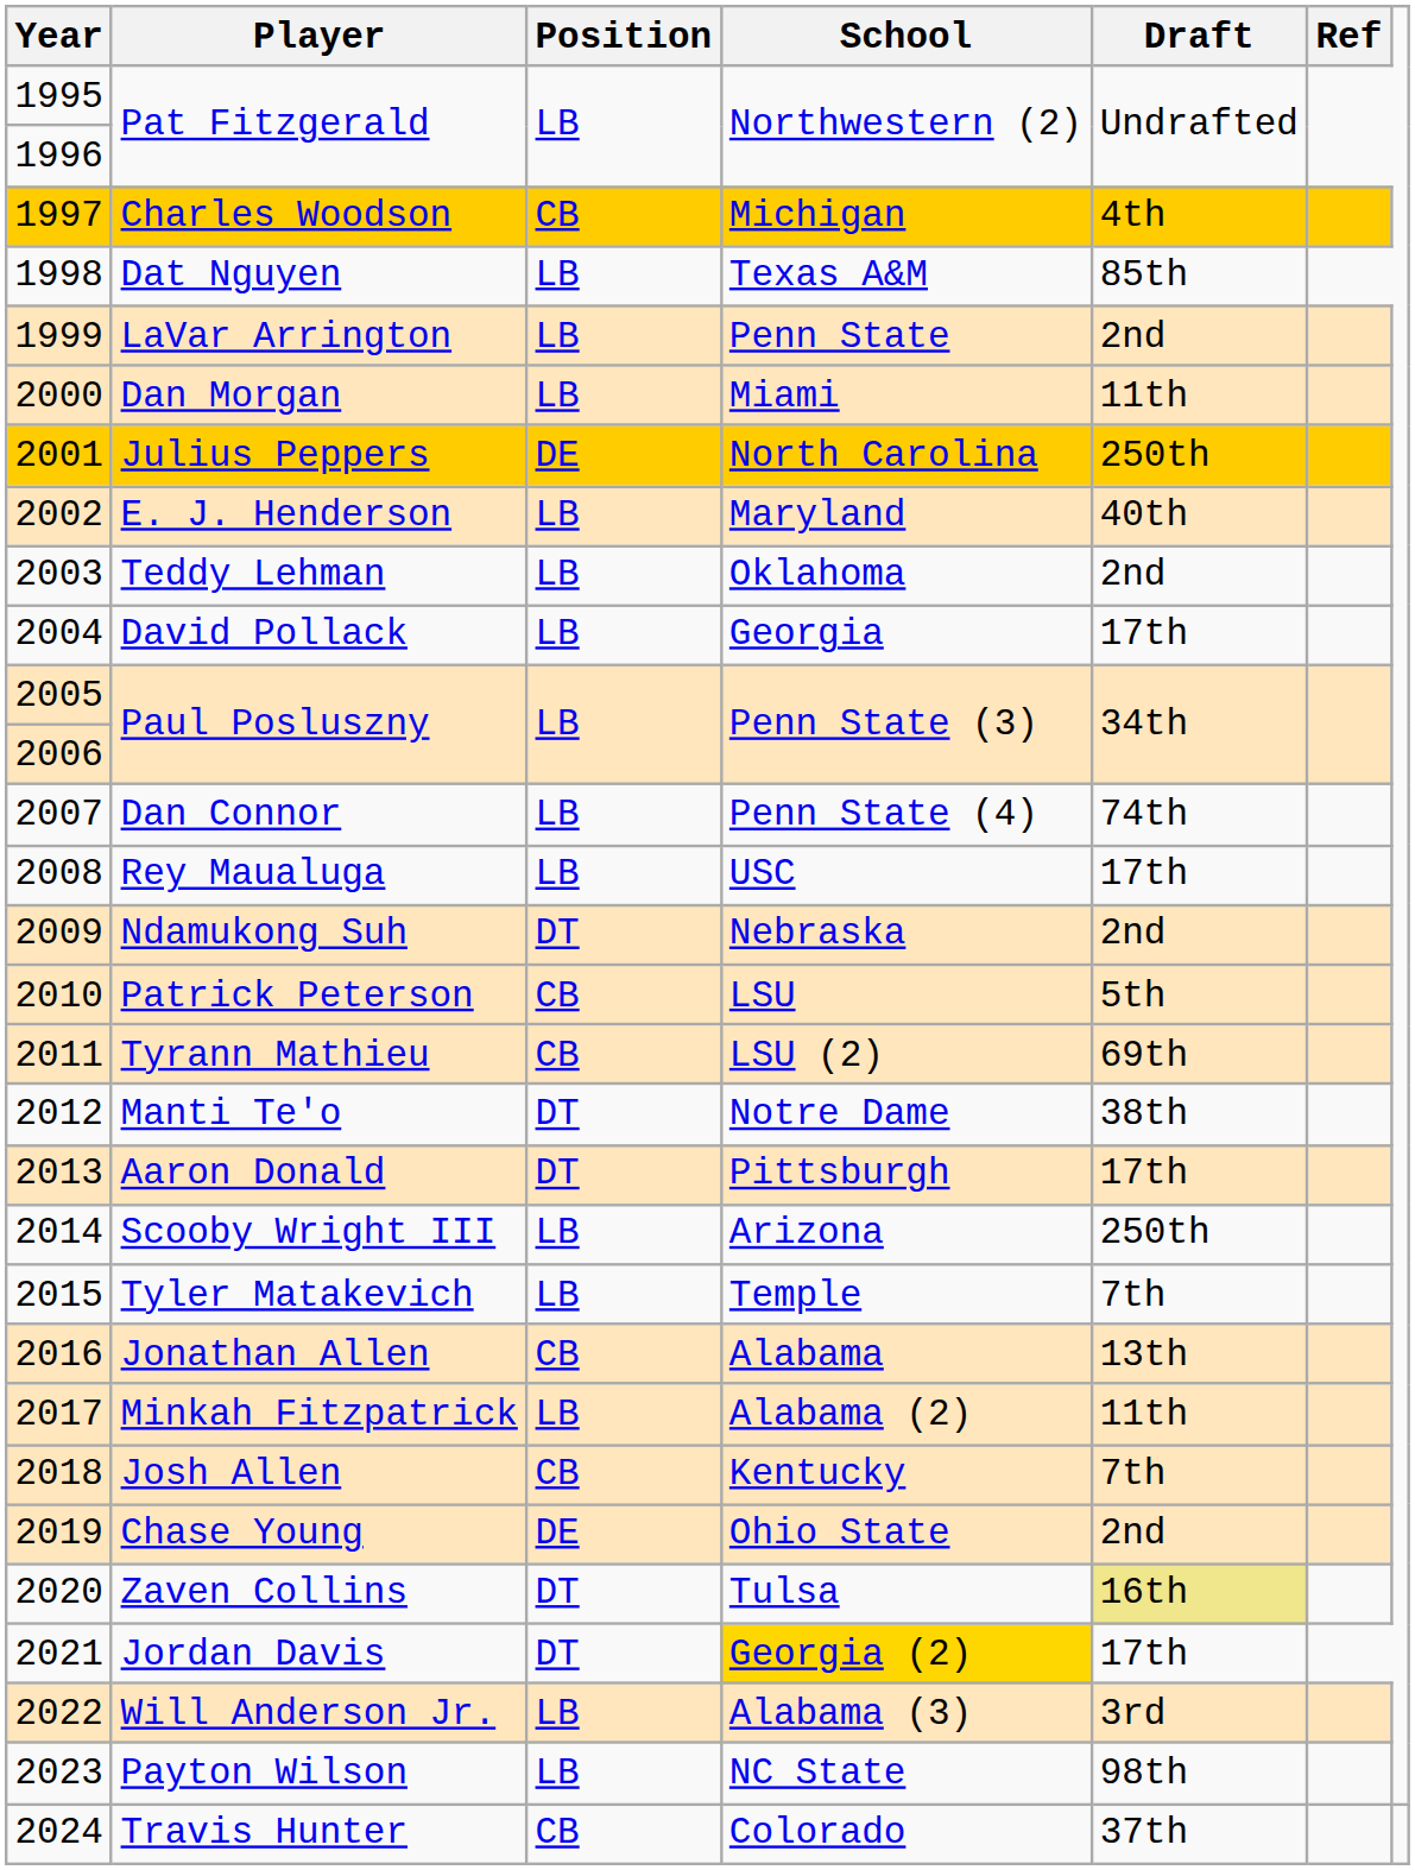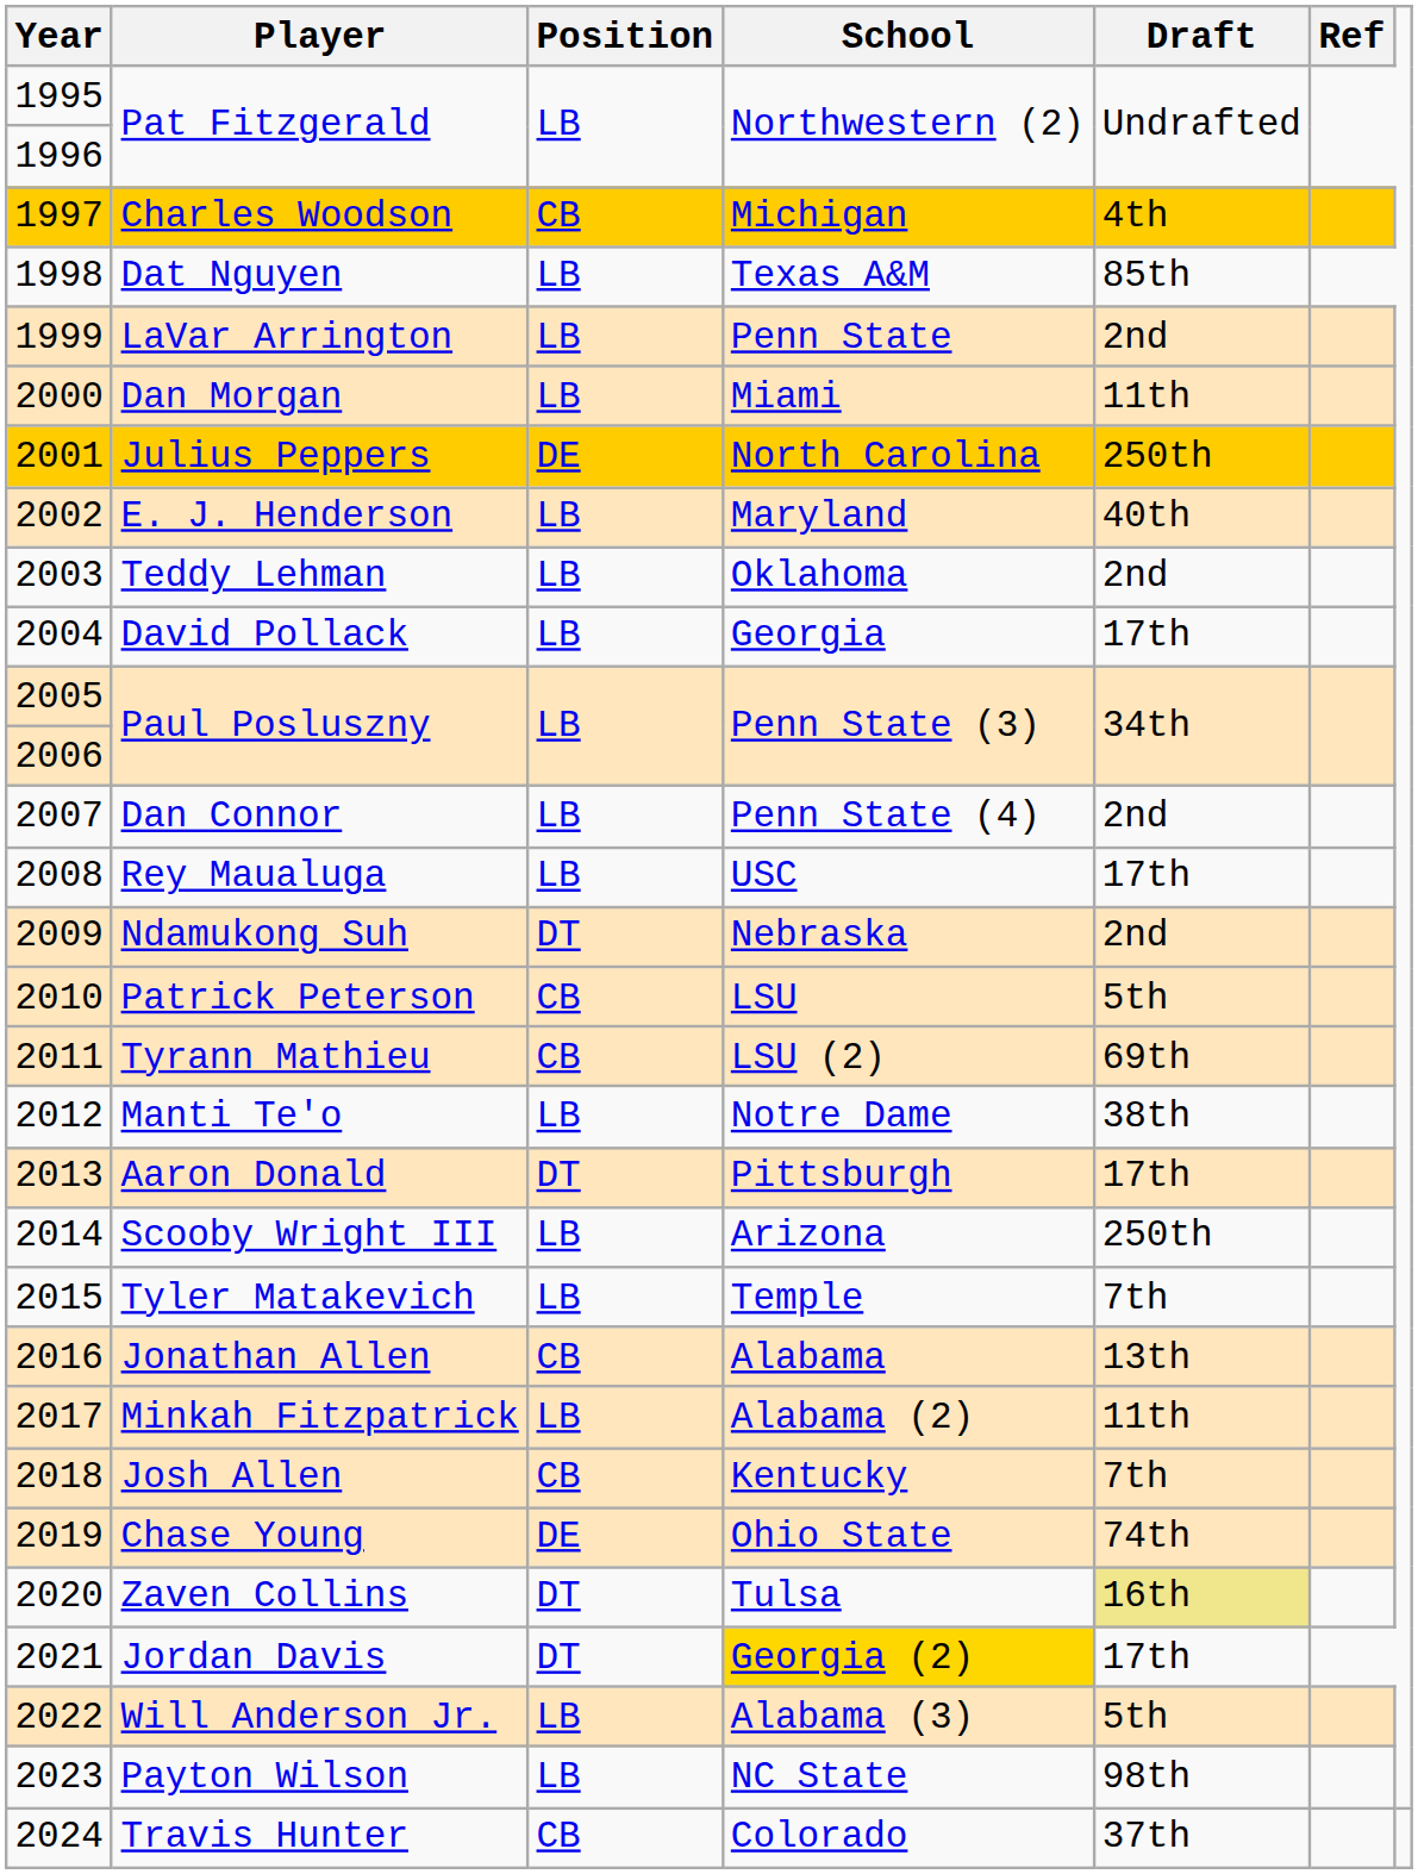 <table class="wikitable">
 <tr>
 <th bgcolor="#e5e5e5">Year</th>
 <th bgcolor="#e5e5e5">Player</th>
 <th bgcolor="#e5e5e5">Position</th>
 <th bgcolor="#e5e5e5">School</th>
 <th bgcolor="#e5e5e5">Draft</th>
 <th>Ref</th>
 </tr>
 <tr>
 <td>1995</td>
 <td rowspan="2"><a href='#'>Pat Fitzgerald</a></td>
 <td rowspan="2"><a href='#'>LB</a></td>
 <td rowspan="2"><a href='#'>Northwestern</a> (2)</td>
 <td rowspan="2">Undrafted</td>
 </tr>
 <tr>
 <td>1996</td>
 </tr>
 <tr style="background:#FFCC00">
 <td>1997</td>
 <td><a href='#'>Charles Woodson</a></td>
 <td><a href='#'>CB</a></td>
 <td><a href='#'>Michigan</a></td>
 <td>4th</td>
 <td></td>
 </tr>
 <tr>
 <td>1998</td>
 <td><a href='#'>Dat Nguyen</a></td>
 <td><a href='#'>LB</a></td>
 <td><a href='#'>Texas A&M</a></td>
 <td>85th</td>
 </tr>
 <tr style="background:#ffe6bd;">
 <td>1999</td>
 <td><a href='#'>LaVar Arrington</a></td>
 <td><a href='#'>LB</a></td>
 <td><a href='#'>Penn State</a></td>
 <td>2nd</td>
 <td></td>
 </tr>
 <tr style="background:#ffe6bd;">
 <td>2000</td>
 <td><a href='#'>Dan Morgan</a></td>
 <td><a href='#'>LB</a></td>
 <td><a href='#'>Miami</a></td>
 <td>11th</td>
 <td></td>
 </tr>
 <tr style="background:#ffcc00;">
 <td>2001</td>
 <td><a href='#'>Julius Peppers</a></td>
 <td><a href='#'>DE</a></td>
 <td><a href='#'>North Carolina</a></td>
 <td>250th</td>
 <td></td>
 </tr>
 <tr style="background:#ffe6bd;">
 <td>2002</td>
 <td><a href='#'>E. J. Henderson</a></td>
 <td><a href='#'>LB</a></td>
 <td><a href='#'>Maryland</a></td>
 <td>40th</td>
 <td></td>
 </tr>
 <tr>
 <td>2003</td>
 <td><a href='#'>Teddy Lehman</a></td>
 <td><a href='#'>LB</a></td>
 <td><a href='#'>Oklahoma</a></td>
 <td>2nd</td>
 <td></td>
 </tr>
 <tr>
 <td>2004</td>
 <td><a href='#'>David Pollack</a></td>
 <td><a href='#'>LB</a></td>
 <td><a href='#'>Georgia</a></td>
 <td>17th</td>
 <td></td>
 </tr>
 <tr style="background:#ffe6bd;">
 <td>2005</td>
 <td rowspan="2"><a href='#'>Paul Posluszny</a></td>
 <td rowspan="2"><a href='#'>LB</a></td>
 <td rowspan="2"><a href='#'>Penn State</a> (3)</td>
 <td rowspan="2">34th</td>
 <td rowspan="2"></td>
 </tr>
 <tr style="background:#ffe6bd;">
 <td>2006</td>
 </tr>
 <tr>
 <td>2007</td>
 <td><a href='#'>Dan Connor</a></td>
 <td><a href='#'>LB</a></td>
 <td><a href='#'>Penn State</a> (4)</td>
-<td>74th</td>
+<td>2nd</td>
 <td></td>
 </tr>
 <tr>
 <td>2008</td>
 <td><a href='#'>Rey Maualuga</a></td>
 <td><a href='#'>LB</a></td>
 <td><a href='#'>USC</a></td>
 <td>17th</td>
 <td></td>
 </tr>
 <tr style="background:#ffe6bd;">
 <td>2009</td>
 <td><a href='#'>Ndamukong Suh</a></td>
 <td><a href='#'>DT</a></td>
 <td><a href='#'>Nebraska</a></td>
 <td>2nd</td>
 <td></td>
 </tr>
 <tr style="background:#ffe6bd;">
 <td>2010</td>
 <td><a href='#'>Patrick Peterson</a></td>
 <td><a href='#'>CB</a></td>
 <td><a href='#'>LSU</a></td>
 <td>5th</td>
 <td></td>
 </tr>
 <tr style="background:#ffe6bd;">
 <td>2011</td>
 <td><a href='#'>Tyrann Mathieu</a></td>
 <td><a href='#'>CB</a></td>
 <td><a href='#'>LSU</a> (2)</td>
 <td>69th</td>
 <td></td>
 </tr>
 <tr>
 <td>2012</td>
 <td><a href='#'>Manti Te'o</a></td>
-<td><a href='#'>DT</a></td>
+<td><a href='#'>LB</a></td>
 <td><a href='#'>Notre Dame</a></td>
 <td>38th</td>
 <td></td>
 </tr>
 <tr style="background:#ffe6bd;">
 <td>2013</td>
 <td><a href='#'>Aaron Donald</a></td>
 <td><a href='#'>DT</a></td>
 <td><a href='#'>Pittsburgh</a></td>
 <td>17th</td>
 <td></td>
 </tr>
 <tr>
 <td>2014</td>
 <td><a href='#'>Scooby Wright III</a></td>
 <td><a href='#'>LB</a></td>
 <td><a href='#'>Arizona</a></td>
 <td>250th</td>
 <td></td>
 </tr>
 <tr>
 <td>2015</td>
 <td><a href='#'>Tyler Matakevich</a></td>
 <td><a href='#'>LB</a></td>
 <td><a href='#'>Temple</a></td>
 <td>7th</td>
 <td></td>
 </tr>
 <tr style="background:#ffe6bd;">
 <td>2016</td>
 <td><a href='#'>Jonathan Allen</a></td>
 <td><a href='#'>CB</a></td>
 <td><a href='#'>Alabama</a></td>
 <td>13th</td>
 <td></td>
 </tr>
 <tr style="background:#ffe6bd;">
 <td>2017</td>
 <td><a href='#'>Minkah Fitzpatrick</a></td>
 <td><a href='#'>LB</a></td>
 <td><a href='#'>Alabama</a> (2)</td>
 <td>11th</td>
 <td></td>
 </tr>
 <tr style="background:#ffe6bd;">
 <td>2018</td>
 <td><a href='#'>Josh Allen</a></td>
 <td><a href='#'>CB</a></td>
 <td><a href='#'>Kentucky</a></td>
 <td>7th</td>
 <td></td>
 </tr>
 <tr style="background:#ffe6bd;">
 <td>2019</td>
 <td><a href='#'>Chase Young</a></td>
 <td><a href='#'>DE</a></td>
 <td><a href='#'>Ohio State</a></td>
-<td>2nd</td>
+<td>74th</td>
 <td></td>
 </tr>
 <tr>
 <td>2020</td>
 <td><a href='#'>Zaven Collins</a></td>
 <td><a href='#'>DT</a></td>
 <td><a href='#'>Tulsa</a></td>
 <td style="background: khaki;">16th</td>
 <td></td>
 </tr>
 <tr>
 <td>2021</td>
 <td><a href='#'>Jordan Davis</a></td>
 <td><a href='#'>DT</a></td>
 <td style="background: gold;"><a href='#'>Georgia</a> (2)</td>
 <td>17th</td>
 </tr>
 <tr style="background:#ffe6bd;">
 <td>2022</td>
 <td><a href='#'>Will Anderson Jr.</a></td>
 <td><a href='#'>LB</a></td>
 <td><a href='#'>Alabama</a> (3)</td>
-<td>3rd</td>
+<td>5th</td>
 <td></td>
 </tr>
 <tr>
 <td>2023</td>
 <td><a href='#'>Payton Wilson</a></td>
 <td><a href='#'>LB</a></td>
 <td><a href='#'>NC State</a></td>
 <td>98th</td>
 <td></td>
 </tr>
 <tr>
 <td>2024</td>
 <td><a href='#'>Travis Hunter</a></td>
 <td><a href='#'>CB</a></td>
 <td><a href='#'>Colorado</a></td>
 <td>37th</td>
 <td></td>
 <td></td>
 </tr>
 </table>
